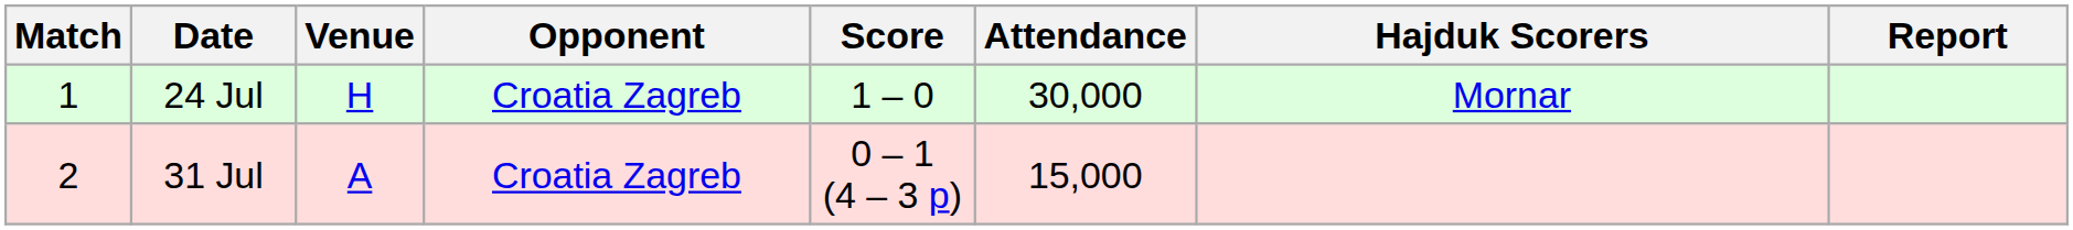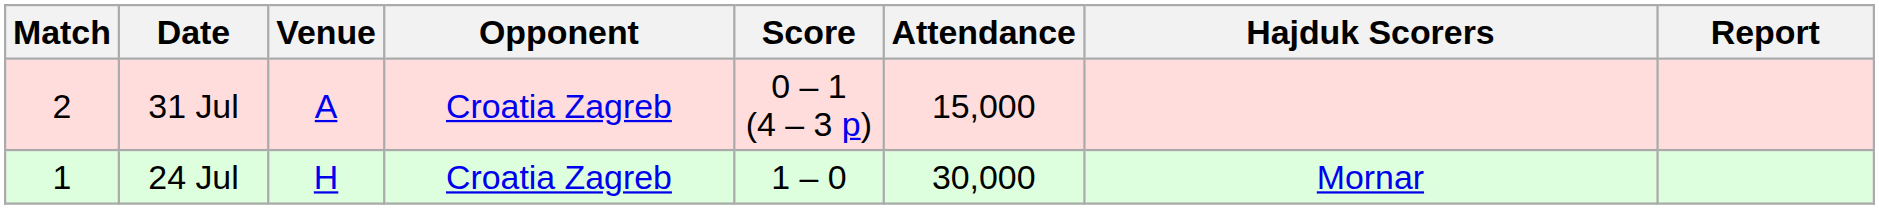 <table class="wikitable sortable" style="text-align: center; font-size:95%;">
 <tr>
 <th width="30">Match</th>
 <th width="60">Date</th>
 <th width="20">Venue</th>
 <th width="150">Opponent</th>
 <th width="60">Score</th>
 <th width="40">Attendance</th>
 <th width="250">Hajduk Scorers</th>
 <th width="90" class="unsortable">Report</th>
 </tr>
+<tr bgcolor="#ffdddd">
+<td>2</td>
+<td>31 Jul</td>
+<td><a href='#'>A</a></td>
+<td><a href='#'>Croatia Zagreb</a></td>
+<td>0 – 1<br>(4 – 3 <a href='#'>p</a>)</td>
+<td>15,000</td>
+<td></td>
+<td></td>
+</tr>
 <tr bgcolor="#ddffdd">
 <td>1</td>
 <td>24 Jul</td>
 <td><a href='#'>H</a></td>
 <td><a href='#'>Croatia Zagreb</a></td>
 <td>1 – 0</td>
 <td>30,000</td>
 <td><a href='#'>Mornar</a></td>
 <td></td>
 </tr>
-<tr bgcolor="#ffdddd">
-<td>2</td>
-<td>31 Jul</td>
-<td><a href='#'>A</a></td>
-<td><a href='#'>Croatia Zagreb</a></td>
-<td>0 – 1<br>(4 – 3 <a href='#'>p</a>)</td>
-<td>15,000</td>
-<td></td>
-<td></td>
-</tr>
 </table>
